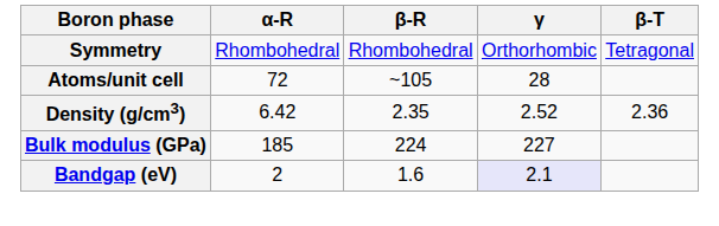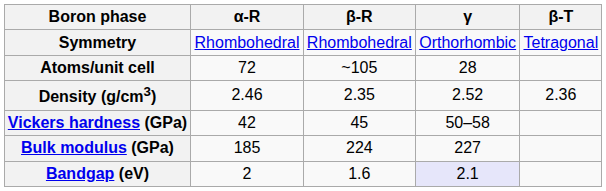 <table class="wikitable" style="margin:auto; text-align:center;">
 <tr>
 <th>Boron phase</th>
 <th>α-R</th>
 <th>β-R</th>
 <th>γ</th>
 <th>β-T</th>
 </tr>
 <tr>
 <th>Symmetry</th>
 <td><a href='#'>Rhombohedral</a></td>
 <td><a href='#'>Rhombohedral</a></td>
 <td><a href='#'>Orthorhombic</a></td>
 <td><a href='#'>Tetragonal</a></td>
 </tr>
 <tr>
 <th>Atoms/unit cell</th>
 <td>72</td>
 <td>~105</td>
 <td>28</td>
 <td></td>
 </tr>
 <tr>
 <th>Density (g/cm<sup>3</sup>)</th>
-<td>6.42</td>
+<td>2.46</td>
 <td>2.35</td>
 <td>2.52</td>
 <td>2.36</td>
+</tr>
+<tr>
+<th><a href='#'>Vickers hardness</a> (GPa)</th>
+<td>42</td>
+<td>45</td>
+<td>50–58</td>
+<td></td>
 </tr>
 <tr>
 <th><a href='#'>Bulk modulus</a> (GPa)</th>
 <td>185</td>
 <td>224</td>
 <td>227</td>
 <td></td>
 </tr>
 <tr>
 <th><a href='#'>Bandgap</a> (eV)</th>
 <td>2</td>
 <td>1.6</td>
 <td style="background: lavender;">2.1</td>
 <td></td>
 </tr>
 </table>
